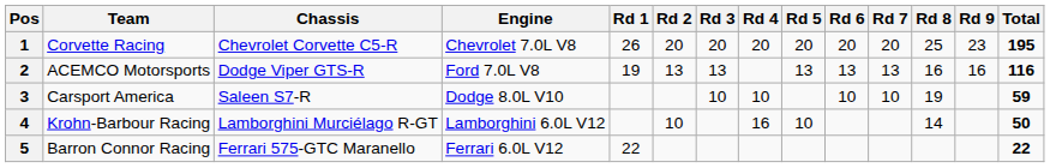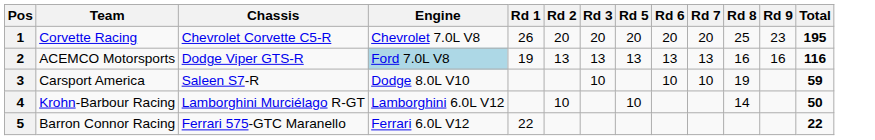 <table class="wikitable" style="font-size: 90%;">
 <tr>
 <th>Pos</th>
 <th>Team</th>
 <th>Chassis</th>
 <th>Engine</th>
 <th>Rd 1</th>
 <th>Rd 2</th>
 <th>Rd 3</th>
-<th>Rd 4</th>
 <th>Rd 5</th>
 <th>Rd 6</th>
 <th>Rd 7</th>
 <th>Rd 8</th>
 <th>Rd 9</th>
 <th>Total</th>
 </tr>
 <tr>
 <th>1</th>
 <td> <a href='#'>Corvette Racing</a></td>
 <td><a href='#'>Chevrolet Corvette C5-R</a></td>
 <td><a href='#'>Chevrolet</a> 7.0L V8</td>
 <td align="center">26</td>
 <td align="center">20</td>
 <td align="center">20</td>
 <td align="center">20</td>
 <td align="center">20</td>
 <td align="center">20</td>
-<td align="center">20</td>
 <td align="center">25</td>
 <td align="center">23</td>
 <td align="center"><strong>195</strong></td>
 </tr>
 <tr>
 <th>2</th>
 <td> ACEMCO Motorsports</td>
 <td><a href='#'>Dodge Viper GTS-R</a></td>
-<td><a href='#'>Ford</a> 7.0L V8</td>
+<td style="background: lightblue;"><a href='#'>Ford</a> 7.0L V8</td>
 <td align="center">19</td>
 <td align="center">13</td>
 <td align="center">13</td>
-<td></td>
 <td align="center">13</td>
 <td align="center">13</td>
 <td align="center">13</td>
 <td align="center">16</td>
 <td align="center">16</td>
 <td align="center"><strong>116</strong></td>
 </tr>
 <tr>
 <th>3</th>
 <td> Carsport America</td>
 <td><a href='#'>Saleen S7</a>-R</td>
 <td><a href='#'>Dodge</a> 8.0L V10</td>
 <td></td>
 <td></td>
-<td align="center">10</td>
 <td align="center">10</td>
 <td></td>
 <td align="center">10</td>
 <td align="center">10</td>
 <td align="center">19</td>
 <td></td>
 <td align="center"><strong>59</strong></td>
 </tr>
 <tr>
 <th>4</th>
 <td> <a href='#'>Krohn</a>-Barbour Racing</td>
 <td><a href='#'>Lamborghini Murciélago</a> R-GT</td>
 <td><a href='#'>Lamborghini</a> 6.0L V12</td>
 <td></td>
 <td align="center">10</td>
 <td></td>
-<td align="center">16</td>
 <td align="center">10</td>
 <td></td>
 <td></td>
 <td align="center">14</td>
 <td></td>
 <td align="center"><strong>50</strong></td>
 </tr>
 <tr>
 <th>5</th>
 <td> Barron Connor Racing</td>
 <td><a href='#'>Ferrari 575</a>-GTC Maranello</td>
 <td><a href='#'>Ferrari</a> 6.0L V12</td>
 <td align="center">22</td>
 <td></td>
 <td></td>
 <td></td>
 <td></td>
 <td></td>
 <td></td>
 <td></td>
-<td></td>
 <td align="center"><strong>22</strong></td>
 </tr>
 </table>
